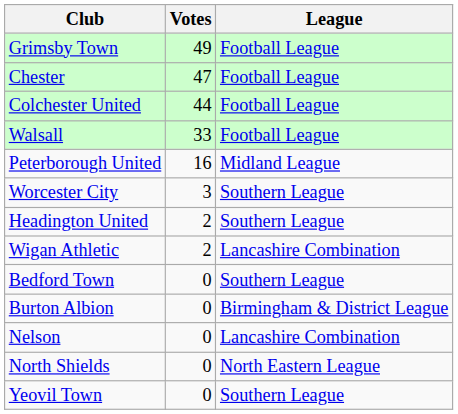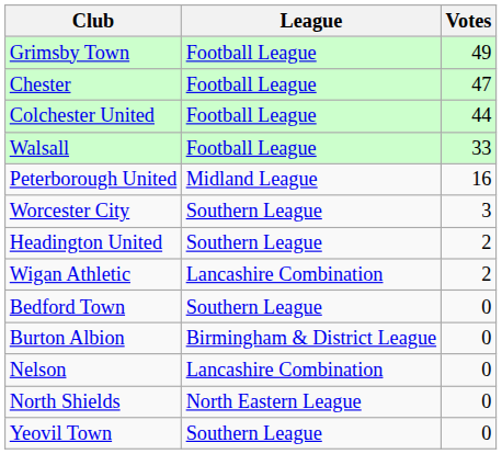 <table class=wikitable style=text-align:left>
 <tr>
 <th>Club</th>
+<th>League</th>
 <th>Votes</th>
-<th>League</th>
 </tr>
 <tr bgcolor=ccffcc>
 <td><a href='#'>Grimsby Town</a></td>
+<td><a href='#'>Football League</a></td>
 <td align=right>49</td>
-<td><a href='#'>Football League</a></td>
 </tr>
 <tr bgcolor=ccffcc>
 <td><a href='#'>Chester</a></td>
+<td><a href='#'>Football League</a></td>
 <td align=right>47</td>
-<td><a href='#'>Football League</a></td>
 </tr>
 <tr bgcolor=ccffcc>
 <td><a href='#'>Colchester United</a></td>
+<td><a href='#'>Football League</a></td>
 <td align=right>44</td>
-<td><a href='#'>Football League</a></td>
 </tr>
 <tr bgcolor=ccffcc>
 <td><a href='#'>Walsall</a></td>
+<td><a href='#'>Football League</a></td>
 <td align=right>33</td>
-<td><a href='#'>Football League</a></td>
 </tr>
 <tr>
 <td><a href='#'>Peterborough United</a></td>
+<td><a href='#'>Midland League</a></td>
 <td align=right>16</td>
-<td><a href='#'>Midland League</a></td>
 </tr>
 <tr>
 <td><a href='#'>Worcester City</a></td>
+<td><a href='#'>Southern League</a></td>
 <td align=right>3</td>
-<td><a href='#'>Southern League</a></td>
 </tr>
 <tr>
 <td><a href='#'>Headington United</a></td>
+<td><a href='#'>Southern League</a></td>
 <td align=right>2</td>
-<td><a href='#'>Southern League</a></td>
 </tr>
 <tr>
 <td><a href='#'>Wigan Athletic</a></td>
+<td><a href='#'>Lancashire Combination</a></td>
 <td align=right>2</td>
-<td><a href='#'>Lancashire Combination</a></td>
 </tr>
 <tr>
 <td><a href='#'>Bedford Town</a></td>
+<td><a href='#'>Southern League</a></td>
 <td align=right>0</td>
-<td><a href='#'>Southern League</a></td>
 </tr>
 <tr>
 <td><a href='#'>Burton Albion</a></td>
+<td><a href='#'>Birmingham & District League</a></td>
 <td align=right>0</td>
-<td><a href='#'>Birmingham & District League</a></td>
 </tr>
 <tr>
 <td><a href='#'>Nelson</a></td>
+<td><a href='#'>Lancashire Combination</a></td>
 <td align=right>0</td>
-<td><a href='#'>Lancashire Combination</a></td>
 </tr>
 <tr>
 <td><a href='#'>North Shields</a></td>
+<td><a href='#'>North Eastern League</a></td>
 <td align=right>0</td>
-<td><a href='#'>North Eastern League</a></td>
 </tr>
 <tr>
 <td><a href='#'>Yeovil Town</a></td>
+<td><a href='#'>Southern League</a></td>
 <td align=right>0</td>
-<td><a href='#'>Southern League</a></td>
 </tr>
 </table>
